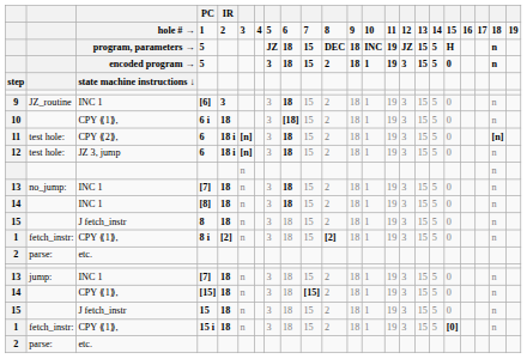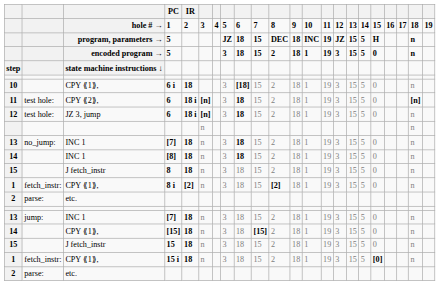 <table class="wikitable">
 <tr style="font-size:9pt">
 <th></th>
 <th></th>
 <th></th>
 <th style="font-weight:bold">PC</th>
 <th style="font-weight:bold">IR</th>
 <th></th>
 <th></th>
 <th></th>
 <th></th>
 <th></th>
 <th></th>
 <th></th>
 <th></th>
 <th></th>
 <th></th>
 <th></th>
 <th></th>
 <th></th>
 <th></th>
 <th></th>
 <th></th>
 <th></th>
 </tr>
 <tr style="font-size:9pt">
 <th></th>
 <th></th>
 <th style="text-align:right">hole # →</th>
 <td style="font-weight:bold">1</td>
 <td style="font-weight:bold">2</td>
 <td style="font-weight:bold">3</td>
 <td style="font-weight:bold">4</td>
 <td style="font-weight:bold">5</td>
 <td style="font-weight:bold">6</td>
 <td style="font-weight:bold">7</td>
 <td style="font-weight:bold">8</td>
 <td style="font-weight:bold">9</td>
 <td style="font-weight:bold">10</td>
 <td style="font-weight:bold">11</td>
 <td style="font-weight:bold">12</td>
 <td style="font-weight:bold">13</td>
 <td style="font-weight:bold">14</td>
 <td style="font-weight:bold">15</td>
 <td style="font-weight:bold">16</td>
 <td style="font-weight:bold">17</td>
 <td style="font-weight:bold">18</td>
 <td style="font-weight:bold">19</td>
 </tr>
 <tr style="font-size:9pt">
 <th></th>
 <th></th>
 <th style="text-align:right">program, parameters →</th>
 <td style="font-weight:bold">5</td>
 <td style="font-weight:bold"></td>
 <td style="font-weight:bold"></td>
 <td style="font-weight:bold"></td>
 <td style="font-weight:bold">JZ</td>
 <td style="font-weight:bold">18</td>
 <td style="font-weight:bold">15</td>
 <td style="font-weight:bold">DEC</td>
 <td style="font-weight:bold">18</td>
 <td style="font-weight:bold">INC</td>
 <td style="font-weight:bold">19</td>
 <td style="font-weight:bold">JZ</td>
 <td style="font-weight:bold">15</td>
 <td style="font-weight:bold">5</td>
 <td style="font-weight:bold">H</td>
 <td style="font-weight:bold"></td>
 <td style="font-weight:bold"></td>
 <td style="font-weight:bold">n</td>
 <td style="font-weight:bold"></td>
 </tr>
 <tr style="font-size:9pt">
 <th></th>
 <th></th>
 <th style="text-align:right">encoded program →</th>
 <td style="font-weight:bold">5</td>
 <td style="font-weight:bold"></td>
 <td style="font-weight:bold"></td>
 <td style="font-weight:bold"></td>
 <td style="font-weight:bold">3</td>
 <td style="font-weight:bold">18</td>
 <td style="font-weight:bold">15</td>
 <td style="font-weight:bold">2</td>
 <td style="font-weight:bold">18</td>
 <td style="font-weight:bold">1</td>
 <td style="font-weight:bold">19</td>
 <td style="font-weight:bold">3</td>
 <td style="font-weight:bold">15</td>
 <td style="font-weight:bold">5</td>
 <td style="font-weight:bold">0</td>
 <td style="font-weight:bold"></td>
 <td style="font-weight:bold"></td>
 <td style="font-weight:bold">n</td>
 <td style="font-weight:bold"></td>
 </tr>
 <tr style="font-size:9pt">
 <th>step</th>
 <th></th>
 <th>state machine instructions ↓</th>
 <td style="font-weight:bold"></td>
 <td style="font-weight:bold"></td>
 <td style="font-weight:bold"></td>
 <td style="font-weight:bold"></td>
 <td style="font-weight:bold"></td>
 <td style="font-weight:bold"></td>
 <td style="font-weight:bold"></td>
 <td style="font-weight:bold"></td>
 <td style="font-weight:bold"></td>
 <td style="font-weight:bold"></td>
 <td style="font-weight:bold"></td>
 <td style="font-weight:bold"></td>
 <td style="font-weight:bold"></td>
 <td style="font-weight:bold"></td>
 <td style="font-weight:bold"></td>
 <td style="font-weight:bold"></td>
 <td style="font-weight:bold"></td>
 <td style="font-weight:bold"></td>
 <td style="font-weight:bold"></td>
 </tr>
 <tr style="font-size:9pt">
 <td></td>
 <td></td>
 <td></td>
 <td style="font-weight:bold"></td>
 <td style="font-weight:bold"></td>
 <td style="font-weight:bold"></td>
 <td style="font-weight:bold"></td>
 <td style="font-weight:bold"></td>
 <td style="font-weight:bold"></td>
 <td style="font-weight:bold"></td>
 <td style="font-weight:bold"></td>
 <td style="font-weight:bold"></td>
 <td></td>
 <td></td>
 <td></td>
 <td style="font-weight:bold"></td>
 <td style="font-weight:bold"></td>
 <td style="font-weight:bold"></td>
 <td style="font-weight:bold"></td>
 <td style="font-weight:bold"></td>
 <td style="font-weight:bold"></td>
 <td style="font-weight:bold"></td>
-</tr>
-<tr style="font-size:9pt">
-<th>9</th>
-<td>JZ_routine</td>
-<td>INC 1</td>
-<td style="font-weight:bold">[6]</td>
-<td style="font-weight:bold">3</td>
-<td style="font-weight:bold"></td>
-<td style="font-weight:bold"></td>
-<td style="color:#808080">3</td>
-<td style="font-weight:bold">18</td>
-<td style="color:#808080">15</td>
-<td style="color:#808080">2</td>
-<td style="color:#808080">18</td>
-<td style="color:#808080">1</td>
-<td style="color:#808080">19</td>
-<td style="color:#808080">3</td>
-<td style="color:#808080">15</td>
-<td style="color:#808080">5</td>
-<td style="color:#808080">0</td>
-<td style="color:#808080"></td>
-<td style="color:#808080"></td>
-<td style="color:#808080">n</td>
-<td></td>
 </tr>
 <tr style="font-size:9pt">
 <th>10</th>
 <td></td>
 <td>CPY ⟪1⟫,</td>
 <td style="font-weight:bold">6 i</td>
 <td style="font-weight:bold">18</td>
 <td style="font-weight:bold"></td>
 <td style="font-weight:bold"></td>
 <td style="color:#808080">3</td>
 <td style="font-weight:bold">[18]</td>
 <td style="color:#808080">15</td>
 <td style="color:#808080">2</td>
 <td style="color:#808080">18</td>
 <td style="color:#808080">1</td>
 <td style="color:#808080">19</td>
 <td style="color:#808080">3</td>
 <td style="color:#808080">15</td>
 <td style="color:#808080">5</td>
 <td style="color:#808080">0</td>
 <td style="color:#808080"></td>
 <td style="color:#808080"></td>
 <td style="color:#808080">n</td>
 <td></td>
 </tr>
 <tr style="font-size:9pt">
 <th>11</th>
 <td>test hole:</td>
 <td>CPY ⟪2⟫,</td>
 <td style="font-weight:bold">6</td>
 <td style="font-weight:bold">18 i</td>
 <td style="font-weight:bold">[n]</td>
 <td style="font-weight:bold"></td>
 <td style="color:#808080">3</td>
 <td style="font-weight:bold">18</td>
 <td style="color:#808080">15</td>
 <td style="color:#808080">2</td>
 <td style="color:#808080">18</td>
 <td style="color:#808080">1</td>
 <td style="color:#808080">19</td>
 <td style="color:#808080">3</td>
 <td style="color:#808080">15</td>
 <td style="color:#808080">5</td>
 <td style="color:#808080">0</td>
 <td style="color:#808080"></td>
 <td style="color:#808080"></td>
 <td style="font-weight:bold">[n]</td>
 <td></td>
 </tr>
 <tr style="font-size:9pt">
 <th>12</th>
 <td>test hole:</td>
 <td>JZ 3, jump</td>
 <td style="font-weight:bold">6</td>
 <td style="font-weight:bold">18 i</td>
 <td style="font-weight:bold">[n]</td>
 <td style="font-weight:bold"></td>
 <td style="color:#808080">3</td>
 <td style="font-weight:bold">18</td>
 <td style="color:#808080">15</td>
 <td style="color:#808080">2</td>
 <td style="color:#808080">18</td>
 <td style="color:#808080">1</td>
 <td style="color:#808080">19</td>
 <td style="color:#808080">3</td>
 <td style="color:#808080">15</td>
 <td style="color:#808080">5</td>
 <td style="color:#808080">0</td>
 <td style="color:#808080"></td>
 <td style="color:#808080"></td>
 <td style="color:#808080">n</td>
 <td></td>
 </tr>
 <tr style="font-size:9pt">
 <th></th>
 <td></td>
 <td></td>
 <td style="font-weight:bold"></td>
 <td style="font-weight:bold"></td>
 <td style="color:#808080">n</td>
 <td style="font-weight:bold"></td>
 <td style="color:#808080"></td>
 <td style="font-weight:bold"></td>
 <td style="color:#808080"></td>
 <td style="color:#808080"></td>
 <td style="color:#808080"></td>
 <td style="color:#808080"></td>
 <td style="color:#808080"></td>
 <td style="color:#808080"></td>
 <td style="color:#808080"></td>
 <td style="color:#808080"></td>
 <td style="color:#808080"></td>
 <td style="color:#808080"></td>
 <td style="color:#808080"></td>
 <td style="color:#808080">n</td>
 <td></td>
 </tr>
 <tr style="font-size:9pt">
 <th>13</th>
 <td>no_jump:</td>
 <td>INC 1</td>
 <td style="font-weight:bold">[7]</td>
 <td style="font-weight:bold">18</td>
 <td style="color:#808080">n</td>
 <td style="font-weight:bold"></td>
 <td style="color:#808080">3</td>
 <td style="font-weight:bold">18</td>
 <td style="color:#808080">15</td>
 <td style="color:#808080">2</td>
 <td style="color:#808080">18</td>
 <td style="color:#808080">1</td>
 <td style="color:#808080">19</td>
 <td style="color:#808080">3</td>
 <td style="color:#808080">15</td>
 <td style="color:#808080">5</td>
 <td style="color:#808080">0</td>
 <td style="color:#808080"></td>
 <td style="color:#808080"></td>
 <td style="color:#808080">n</td>
 <td></td>
 </tr>
 <tr style="font-size:9pt">
 <th>14</th>
 <td></td>
 <td>INC 1</td>
 <td style="font-weight:bold">[8]</td>
 <td style="font-weight:bold">18</td>
 <td style="color:#808080">n</td>
 <td style="font-weight:bold"></td>
 <td style="color:#808080">3</td>
 <td style="font-weight:bold">18</td>
 <td style="color:#808080">15</td>
 <td style="color:#808080">2</td>
 <td style="color:#808080">18</td>
 <td style="color:#808080">1</td>
 <td style="color:#808080">19</td>
 <td style="color:#808080">3</td>
 <td style="color:#808080">15</td>
 <td style="color:#808080">5</td>
 <td style="color:#808080">0</td>
 <td style="color:#808080"></td>
 <td style="color:#808080"></td>
 <td style="color:#808080">n</td>
 <td></td>
 </tr>
 <tr style="font-size:9pt">
 <th>15</th>
 <td></td>
 <td>J   fetch_instr</td>
 <td style="font-weight:bold">8</td>
 <td style="font-weight:bold">18</td>
 <td style="color:#808080">n</td>
 <td style="font-weight:bold"></td>
 <td style="color:#808080">3</td>
 <td style="color:#808080">18</td>
 <td style="color:#808080">15</td>
 <td style="color:#808080">2</td>
 <td style="color:#808080">18</td>
 <td style="color:#808080">1</td>
 <td style="color:#808080">19</td>
 <td style="color:#808080">3</td>
 <td style="color:#808080">15</td>
 <td style="color:#808080">5</td>
 <td style="color:#808080">0</td>
 <td style="color:#808080"></td>
 <td style="color:#808080"></td>
 <td style="color:#808080">n</td>
 <td></td>
 </tr>
 <tr style="font-size:9pt">
 <th>1</th>
 <td>fetch_instr:</td>
 <td>CPY ⟪1⟫,</td>
 <td style="font-weight:bold">8 i</td>
 <td style="font-weight:bold">[2]</td>
 <td style="color:#808080">n</td>
 <td style="font-weight:bold"></td>
 <td style="color:#808080">3</td>
 <td style="color:#808080">18</td>
 <td style="color:#808080">15</td>
 <td style="font-weight:bold">[2]</td>
 <td style="color:#808080">18</td>
 <td style="color:#808080">1</td>
 <td style="color:#808080">19</td>
 <td style="color:#808080">3</td>
 <td style="color:#808080">15</td>
 <td style="color:#808080">5</td>
 <td style="color:#808080">0</td>
 <td style="color:#808080"></td>
 <td style="color:#808080"></td>
 <td style="color:#808080">n</td>
 <td></td>
 </tr>
 <tr style="font-size:9pt">
 <th>2</th>
 <td>parse:</td>
 <td>etc.</td>
 <td style="font-weight:bold"></td>
 <td style="font-weight:bold"></td>
 <td style="color:#808080"></td>
 <td style="font-weight:bold"></td>
 <td style="color:#808080"></td>
 <td style="color:#808080"></td>
 <td style="color:#808080"></td>
 <td style="font-weight:bold"></td>
 <td style="color:#808080"></td>
 <td style="color:#808080"></td>
 <td style="color:#808080"></td>
 <td style="color:#808080"></td>
 <td style="color:#808080"></td>
 <td style="color:#808080"></td>
 <td style="color:#808080"></td>
 <td style="color:#808080"></td>
 <td style="color:#808080"></td>
 <td style="color:#808080"></td>
 <td></td>
 </tr>
 <tr style="font-size:9pt">
 <th></th>
 <td></td>
 <td></td>
 <td style="font-weight:bold"></td>
 <td style="font-weight:bold"></td>
 <td style="color:#808080"></td>
 <td style="font-weight:bold"></td>
 <td></td>
 <td style="color:#808080"></td>
 <td style="color:#808080"></td>
 <td style="font-weight:bold;color:#808080"></td>
 <td style="color:#808080"></td>
 <td style="color:#808080"></td>
 <td style="color:#808080"></td>
 <td style="color:#808080"></td>
 <td style="color:#808080"></td>
 <td style="color:#808080"></td>
 <td style="color:#808080"></td>
 <td style="color:#808080"></td>
 <td style="color:#808080"></td>
 <td style="color:#808080"></td>
 <td></td>
 </tr>
 <tr style="font-size:9pt">
 <th>13</th>
 <td>jump:</td>
 <td>INC 1</td>
 <td style="font-weight:bold">[7]</td>
 <td style="font-weight:bold">18</td>
 <td style="color:#808080">n</td>
 <td style="font-weight:bold"></td>
 <td style="color:#808080">3</td>
 <td style="color:#808080">18</td>
 <td style="color:#808080">15</td>
 <td style="color:#808080">2</td>
 <td style="color:#808080">18</td>
 <td style="color:#808080">1</td>
 <td style="color:#808080">19</td>
 <td style="color:#808080">3</td>
 <td style="color:#808080">15</td>
 <td style="color:#808080">5</td>
 <td style="color:#808080">0</td>
 <td style="color:#808080"></td>
 <td style="color:#808080"></td>
 <td style="color:#808080">n</td>
 <td></td>
 </tr>
 <tr style="font-size:9pt">
 <th>14</th>
 <td></td>
 <td>CPY ⟪1⟫,</td>
 <td style="font-weight:bold">[15]</td>
 <td style="font-weight:bold">18</td>
 <td style="color:#808080">n</td>
 <td style="font-weight:bold"></td>
 <td style="color:#808080">3</td>
 <td style="color:#808080">18</td>
 <td style="font-weight:bold">[15]</td>
 <td style="color:#808080">2</td>
 <td style="color:#808080">18</td>
 <td style="color:#808080">1</td>
 <td style="color:#808080">19</td>
 <td style="color:#808080">3</td>
 <td style="color:#808080">15</td>
 <td style="color:#808080">5</td>
 <td style="color:#808080">0</td>
 <td style="color:#808080"></td>
 <td style="color:#808080"></td>
 <td style="color:#808080">n</td>
 <td></td>
 </tr>
 <tr style="font-size:9pt">
 <th>15</th>
 <td valign="bottom"></td>
 <td>J fetch_instr</td>
 <td style="font-weight:bold">15</td>
 <td style="font-weight:bold">18</td>
 <td style="color:#808080">n</td>
 <td></td>
 <td style="color:#808080">3</td>
 <td style="color:#808080">18</td>
 <td style="color:#808080">15</td>
 <td style="color:#808080">2</td>
 <td style="color:#808080">18</td>
 <td style="color:#808080">1</td>
 <td style="color:#808080">19</td>
 <td style="color:#808080">3</td>
 <td style="color:#808080">15</td>
 <td style="color:#808080">5</td>
 <td style="color:#808080">0</td>
 <td style="color:#808080"></td>
 <td style="color:#808080"></td>
 <td style="color:#808080">n</td>
 <td></td>
 </tr>
 <tr style="font-size:9pt">
 <th>1</th>
 <td>fetch_instr:</td>
 <td>CPY ⟪1⟫,</td>
 <td style="font-weight:bold">15 i</td>
 <td style="font-weight:bold">18</td>
 <td style="color:#808080">n</td>
 <td></td>
 <td style="color:#808080">3</td>
 <td style="color:#808080">18</td>
 <td style="color:#808080">15</td>
 <td style="color:#808080">2</td>
 <td style="color:#808080">18</td>
 <td style="color:#808080">1</td>
 <td style="color:#808080">19</td>
 <td style="color:#808080">3</td>
 <td style="color:#808080">15</td>
 <td style="color:#808080">5</td>
 <td style="font-weight:bold">[0]</td>
 <td style="color:#808080"></td>
 <td style="color:#808080"></td>
 <td style="color:#808080">n</td>
 <td></td>
 </tr>
 <tr style="font-size:9pt">
 <th>2</th>
 <td>parse:</td>
 <td>etc.</td>
 <td></td>
 <td></td>
 <td></td>
 <td></td>
 <td></td>
 <td></td>
 <td></td>
 <td></td>
 <td></td>
 <td></td>
 <td></td>
 <td></td>
 <td></td>
 <td></td>
 <td></td>
 <td></td>
 <td></td>
 <td></td>
 <td></td>
 </tr>
 </table>
